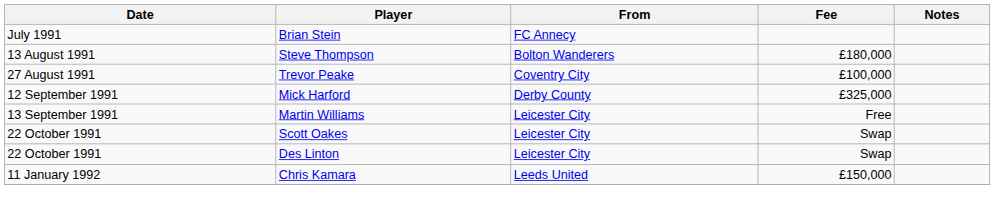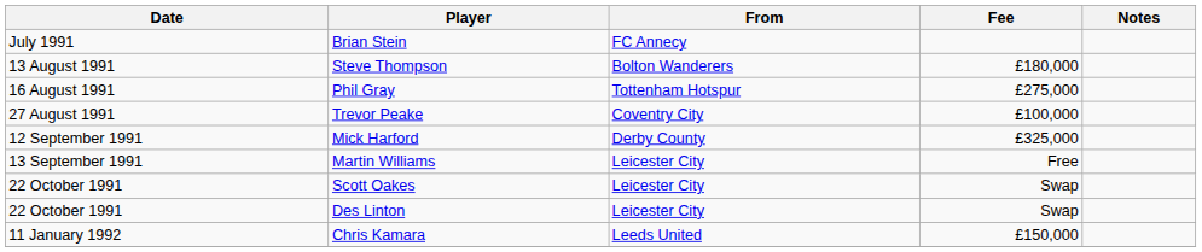 <table class="wikitable" style="text-align:center; font-size:95%;width:75%; text-align:left">
 <tr>
 <th>Date</th>
 <th>Player</th>
 <th>From</th>
 <th>Fee</th>
 <th>Notes</th>
 </tr>
 <tr --->
 <td>July 1991</td>
 <td> <a href='#'>Brian Stein</a></td>
 <td> <a href='#'>FC Annecy</a></td>
 <td align="right"></td>
 <td align="center"></td>
 </tr>
 <tr --->
 <td>13 August 1991</td>
 <td> <a href='#'>Steve Thompson</a></td>
 <td><a href='#'>Bolton Wanderers</a></td>
 <td align="right">£180,000</td>
+<td align="center"></td>
+</tr>
+<tr --->
+<td>16 August 1991</td>
+<td> <a href='#'>Phil Gray</a></td>
+<td><a href='#'>Tottenham Hotspur</a></td>
+<td align="right">£275,000</td>
 <td align="center"></td>
 </tr>
 <tr --->
 <td>27 August 1991</td>
 <td> <a href='#'>Trevor Peake</a></td>
 <td><a href='#'>Coventry City</a></td>
 <td align="right">£100,000</td>
 <td align="center"></td>
 </tr>
 <tr --->
 <td>12 September 1991</td>
 <td> <a href='#'>Mick Harford</a></td>
 <td><a href='#'>Derby County</a></td>
 <td align="right">£325,000</td>
 <td align="center"></td>
 </tr>
 <tr --->
 <td>13 September 1991</td>
 <td> <a href='#'>Martin Williams</a></td>
 <td><a href='#'>Leicester City</a></td>
 <td align="right">Free</td>
 <td align="center"></td>
 </tr>
 <tr --->
 <td>22 October 1991</td>
 <td> <a href='#'>Scott Oakes</a></td>
 <td><a href='#'>Leicester City</a></td>
 <td align="right">Swap</td>
 <td align="center"></td>
 </tr>
 <tr --->
 <td>22 October 1991</td>
 <td> <a href='#'>Des Linton</a></td>
 <td><a href='#'>Leicester City</a></td>
 <td align="right">Swap</td>
 <td align="center"></td>
 </tr>
 <tr --->
 <td>11 January 1992</td>
 <td> <a href='#'>Chris Kamara</a></td>
 <td><a href='#'>Leeds United</a></td>
 <td align="right">£150,000</td>
 <td align="center"></td>
 </tr>
 <tr --->
 </tr>
 </table>
